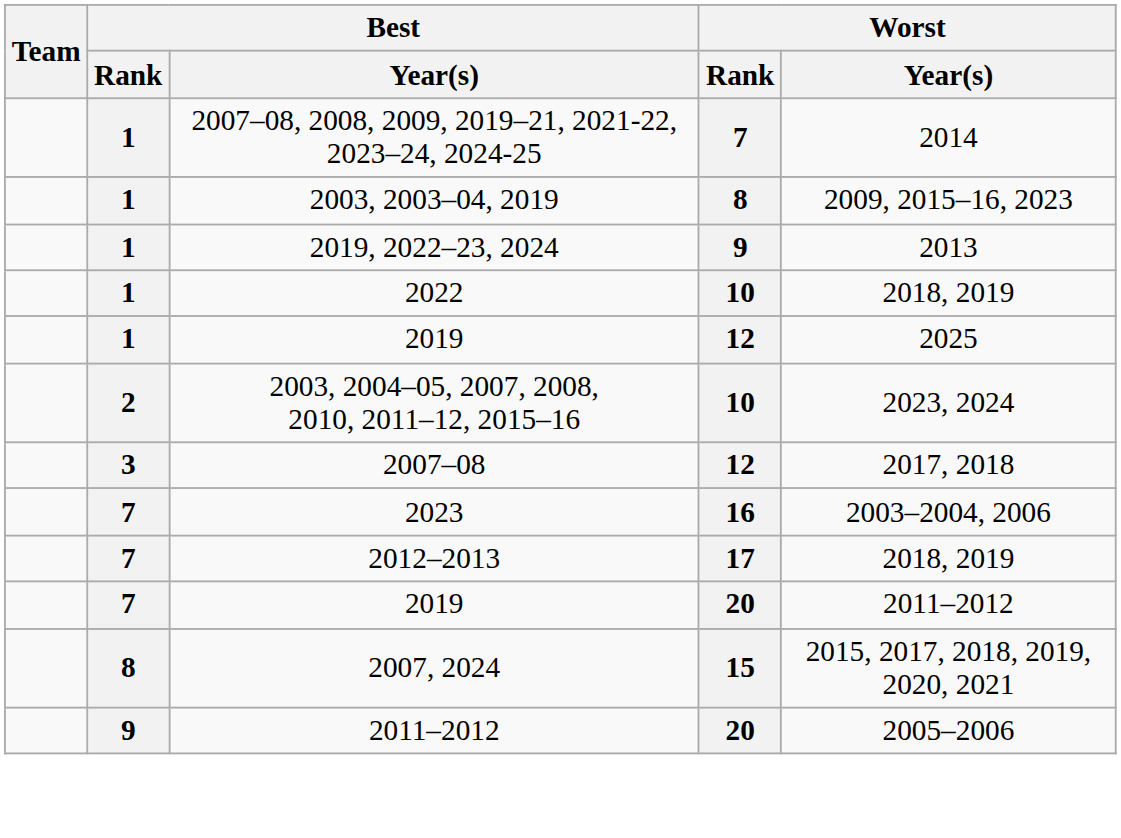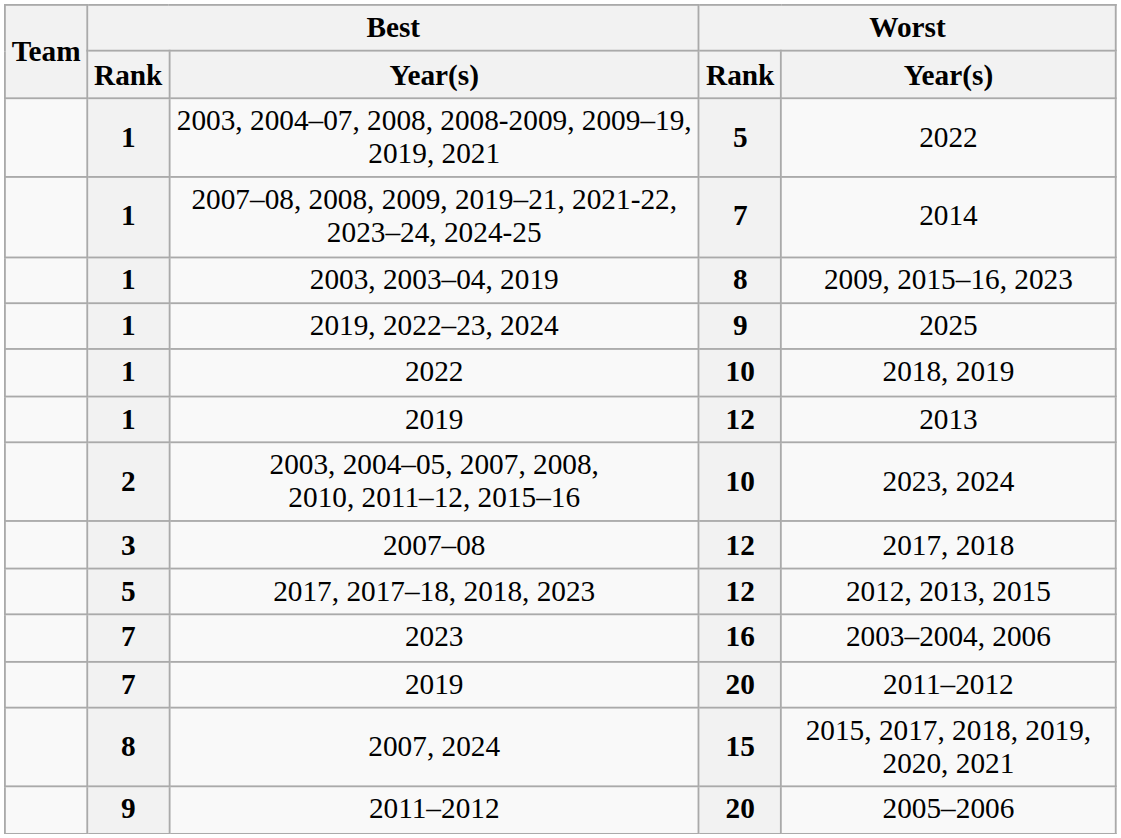 <table class="wikitable sortable" style=text-align:center>
 <tr>
 <th rowspan=2 class=unsortable>Team</th>
 <th colspan=2>Best</th>
 <th colspan=2>Worst</th>
 </tr>
 <tr>
 <th>Rank</th>
 <th>Year(s)</th>
 <th>Rank</th>
 <th>Year(s)</th>
+</tr>
+<tr>
+<td align=left></td>
+<th>1</th>
+<td>2003, 2004–07, 2008, 2008-2009, 2009–19, 2019, 2021</td>
+<th>5</th>
+<td>2022</td>
 </tr>
 <tr>
 <td align=left></td>
 <th>1</th>
 <td>2007–08, 2008, 2009, 2019–21, 2021-22, 2023–24, 2024-25</td>
 <th>7</th>
 <td>2014</td>
 </tr>
 <tr>
 <td align=left></td>
 <th>1</th>
 <td>2003, 2003–04, 2019</td>
 <th>8</th>
 <td>2009, 2015–16, 2023</td>
 </tr>
 <tr>
 <td align=left></td>
 <th>1</th>
 <td>2019, 2022–23, 2024</td>
 <th>9</th>
-<td>2013</td>
+<td>2025</td>
 </tr>
 <tr>
 <td align=left></td>
 <th>1</th>
 <td>2022</td>
 <th>10</th>
 <td>2018, 2019</td>
 </tr>
 <tr>
 <td align=left></td>
 <th>1</th>
 <td>2019</td>
 <th>12</th>
-<td>2025</td>
+<td>2013</td>
 </tr>
 <tr>
 <td align=left></td>
 <th>2</th>
 <td>2003, 2004–05, 2007, 2008,<br>2010, 2011–12, 2015–16</td>
 <th>10</th>
 <td>2023, 2024</td>
 </tr>
 <tr>
 <td align=left></td>
 <th>3</th>
 <td>2007–08</td>
 <th>12</th>
 <td>2017, 2018</td>
 </tr>
 <tr>
 <td align=left></td>
+<th>5</th>
+<td>2017, 2017–18, 2018, 2023</td>
+<th>12</th>
+<td>2012, 2013, 2015</td>
+</tr>
+<tr>
+<td align=left></td>
 <th>7</th>
 <td>2023</td>
 <th>16</th>
 <td>2003–2004, 2006</td>
-</tr>
-<tr>
-<td align=left></td>
-<th>7</th>
-<td>2012–2013</td>
-<th>17</th>
-<td>2018, 2019</td>
 </tr>
 <tr>
 <td align=left></td>
 <th>7</th>
 <td>2019</td>
 <th>20</th>
 <td>2011–2012</td>
 </tr>
 <tr>
 <td align=left></td>
 <th>8</th>
 <td>2007, 2024</td>
 <th>15</th>
 <td>2015, 2017, 2018, 2019, 2020, 2021</td>
 </tr>
 <tr>
 <td align=left></td>
 <th>9</th>
 <td>2011–2012</td>
 <th>20</th>
 <td>2005–2006</td>
 </tr>
 </table>
